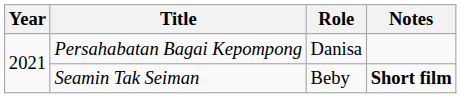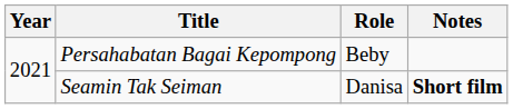 <table class="wikitable unsortable">
 <tr>
 <th>Year</th>
 <th>Title</th>
 <th>Role</th>
 <th>Notes</th>
 </tr>
 <tr>
 <td rowspan="2">2021</td>
 <td><em>Persahabatan Bagai Kepompong</em></td>
-<td>Danisa</td>
+<td>Beby</td>
 <td></td>
 </tr>
 <tr>
 <td><em>Seamin Tak Seiman</em></td>
-<td>Beby</td>
+<td>Danisa</td>
 <td><strong>Short film</strong></td>
 </tr>
 </table>
